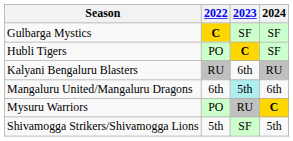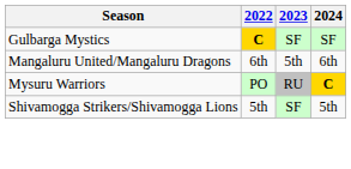 <table class="wikitable" style="text-align: center">
 <tr>
 <th>Season</th>
 <th><a href='#'>2022</a></th>
 <th><a href='#'>2023</a></th>
 <th>2024</th>
 </tr>
 <tr>
 <td align=left>Gulbarga Mystics</td>
 <th style="background: gold">C</th>
 <td style="background: #cfc">SF</td>
 <td style="background: #cfc">SF</td>
 </tr>
 <tr>
-<td align="left">Hubli Tigers</td>
-<td style="background: #cfc">PO</td>
-<th style="background: gold">C</th>
-<td style="background: #cfc">SF</td>
-</tr>
-<tr>
-<td align="left">Kalyani Bengaluru Blasters</td>
-<td style="background: silver">RU</td>
-<td>6th</td>
-<td style="background: silver">RU</td>
-</tr>
-<tr>
 <td align="left">Mangaluru United/Mangaluru Dragons</td>
 <td>6th</td>
-<td style="background: paleturquoise;">5th</td>
+<td>5th</td>
 <td>6th</td>
 </tr>
 <tr>
 <td align="left">Mysuru Warriors</td>
 <td style="background: #cfc">PO</td>
 <td style="background: silver">RU</td>
 <td style="background: gold"><strong>C</strong></td>
 </tr>
 <tr>
 <td align=left>Shivamogga Strikers/Shivamogga Lions</td>
 <td>5th</td>
 <td style="background: #cfc">SF</td>
 <td>5th</td>
 </tr>
 </table>
